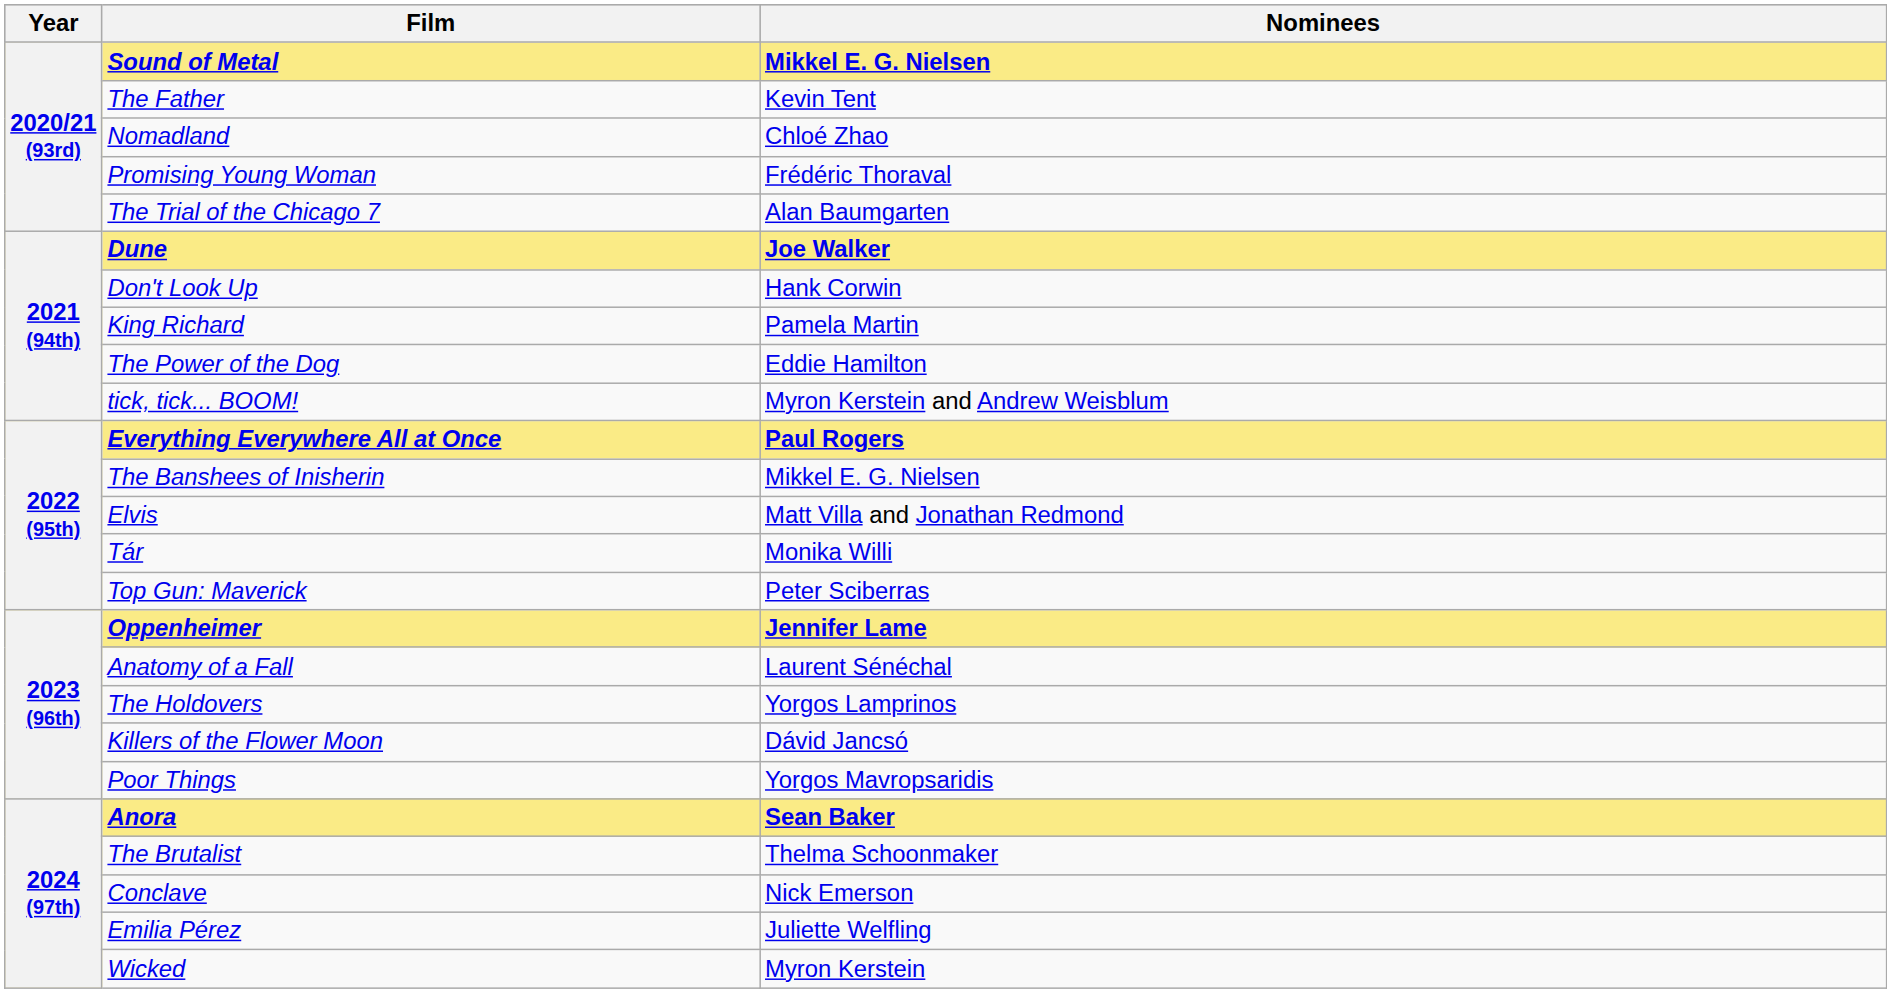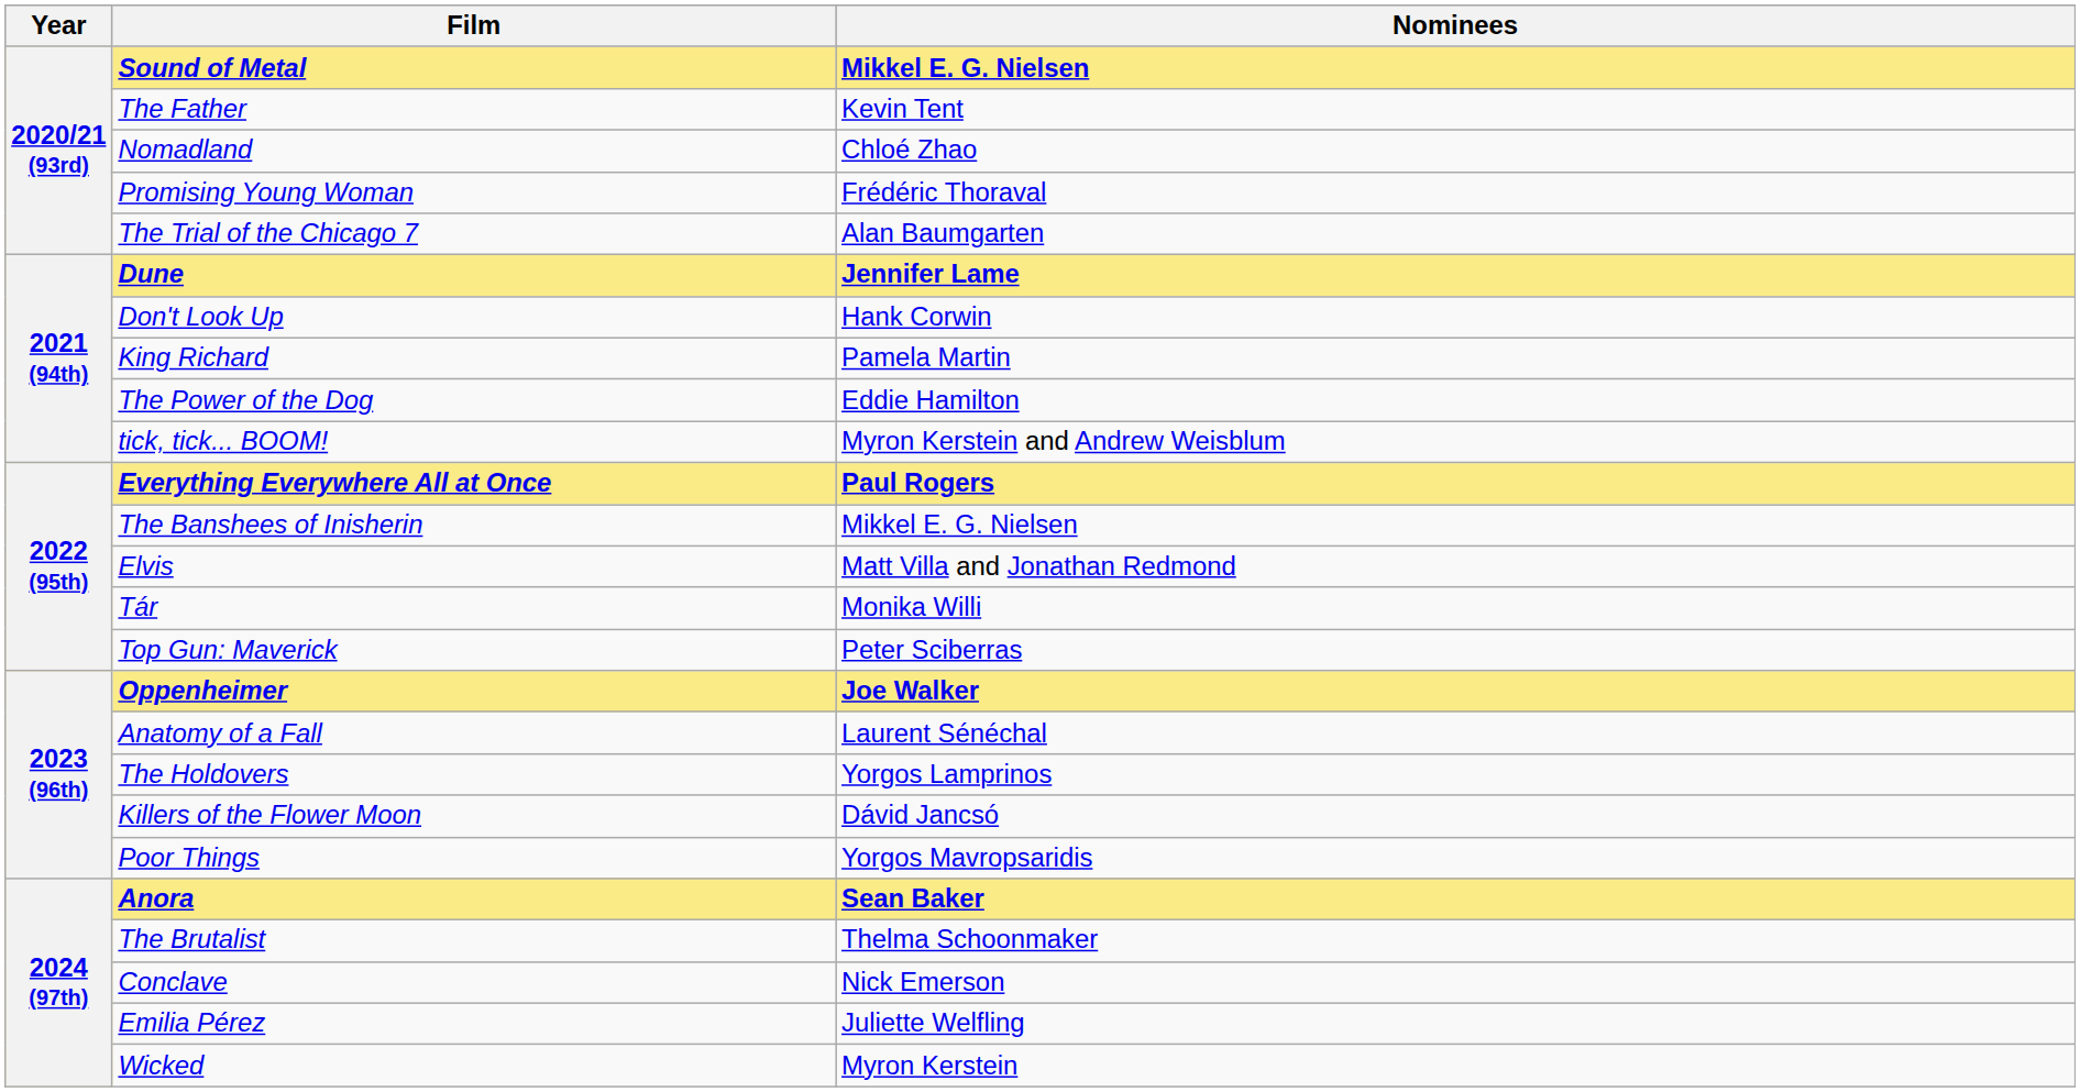 <table class="wikitable" style="width:100%">
 <tr bgcolor="#bebebe">
 <th width="5%">Year</th>
 <th width="35%">Film</th>
 <th width="60%">Nominees</th>
 </tr>
 <tr style="background:#FAEB86">
 <th rowspan="5"><a href='#'>2020/21</a><br><small><a href='#'>(93rd)</a></small></th>
 <td><strong><em><a href='#'>Sound of Metal</a></em></strong></td>
 <td><strong><a href='#'>Mikkel E. G. Nielsen</a></strong></td>
 </tr>
 <tr>
 <td><em><a href='#'>The Father</a></em></td>
 <td><a href='#'>Kevin Tent</a></td>
 </tr>
 <tr>
 <td><em><a href='#'>Nomadland</a></em></td>
 <td><a href='#'>Chloé Zhao</a></td>
 </tr>
 <tr>
 <td><em><a href='#'>Promising Young Woman</a></em></td>
 <td><a href='#'>Frédéric Thoraval</a></td>
 </tr>
 <tr>
 <td><em><a href='#'>The Trial of the Chicago 7</a></em></td>
 <td><a href='#'>Alan Baumgarten</a></td>
 </tr>
 <tr style="background:#FAEB86">
 <th rowspan="5"><a href='#'>2021</a><br><small><a href='#'>(94th)</a></small></th>
 <td><strong><em><a href='#'>Dune</a></em></strong></td>
-<td><strong><a href='#'>Joe Walker</a></strong></td>
+<td><strong><a href='#'>Jennifer Lame</a></strong></td>
 </tr>
 <tr>
 <td><em><a href='#'>Don't Look Up</a></em></td>
 <td><a href='#'>Hank Corwin</a></td>
 </tr>
 <tr>
 <td><em><a href='#'>King Richard</a></em></td>
 <td><a href='#'>Pamela Martin</a></td>
 </tr>
 <tr>
 <td><em><a href='#'>The Power of the Dog</a></em></td>
 <td><a href='#'>Eddie Hamilton</a></td>
 </tr>
 <tr>
 <td><em><a href='#'>tick, tick... BOOM!</a></em></td>
 <td><a href='#'>Myron Kerstein</a> and <a href='#'>Andrew Weisblum</a></td>
 </tr>
 <tr style="background:#FAEB86">
 <th rowspan="5"><a href='#'>2022</a><br><small><a href='#'>(95th)</a></small></th>
 <td><strong><em><a href='#'>Everything Everywhere All at Once</a></em></strong></td>
 <td><strong><a href='#'>Paul Rogers</a></strong></td>
 </tr>
 <tr>
 <td><em><a href='#'>The Banshees of Inisherin</a></em></td>
 <td><a href='#'>Mikkel E. G. Nielsen</a></td>
 </tr>
 <tr>
 <td><em><a href='#'>Elvis</a></em></td>
 <td><a href='#'>Matt Villa</a> and <a href='#'>Jonathan Redmond</a></td>
 </tr>
 <tr>
 <td><em><a href='#'>Tár</a></em></td>
 <td><a href='#'>Monika Willi</a></td>
 </tr>
 <tr>
 <td><em><a href='#'>Top Gun: Maverick</a></em></td>
 <td><a href='#'>Peter Sciberras</a></td>
 </tr>
 <tr style="background:#FAEB86">
 <th rowspan="5"><a href='#'>2023</a><br><small><a href='#'>(96th)</a></small></th>
 <td><strong><em><a href='#'>Oppenheimer</a></em></strong></td>
-<td><strong><a href='#'>Jennifer Lame</a></strong></td>
+<td><strong><a href='#'>Joe Walker</a></strong></td>
 </tr>
 <tr>
 <td><em><a href='#'>Anatomy of a Fall</a></em></td>
 <td><a href='#'>Laurent Sénéchal</a></td>
 </tr>
 <tr>
 <td><em><a href='#'>The Holdovers</a></em></td>
 <td><a href='#'>Yorgos Lamprinos</a></td>
 </tr>
 <tr>
 <td><em><a href='#'>Killers of the Flower Moon</a></em></td>
 <td><a href='#'>Dávid Jancsó</a></td>
 </tr>
 <tr>
 <td><em><a href='#'>Poor Things</a></em></td>
 <td><a href='#'>Yorgos Mavropsaridis</a></td>
 </tr>
 <tr style="background:#FAEB86">
 <th rowspan="5"><a href='#'>2024</a><br><small><a href='#'>(97th)</a></small></th>
 <td><strong><em><a href='#'>Anora</a></em></strong></td>
 <td><strong><a href='#'>Sean Baker</a></strong></td>
 </tr>
 <tr>
 <td><em><a href='#'>The Brutalist</a></em></td>
 <td><a href='#'>Thelma Schoonmaker</a></td>
 </tr>
 <tr>
 <td><a href='#'><em>Conclave</em></a></td>
 <td><a href='#'>Nick Emerson</a></td>
 </tr>
 <tr>
 <td><em><a href='#'>Emilia Pérez</a></em></td>
 <td><a href='#'>Juliette Welfling</a></td>
 </tr>
 <tr>
 <td><a href='#'><em>Wicked</em></a></td>
 <td><a href='#'>Myron Kerstein</a></td>
 </tr>
 </table>
